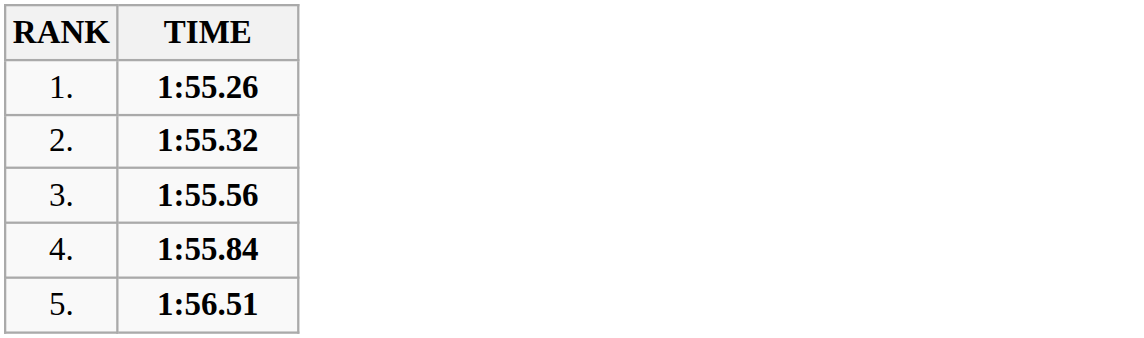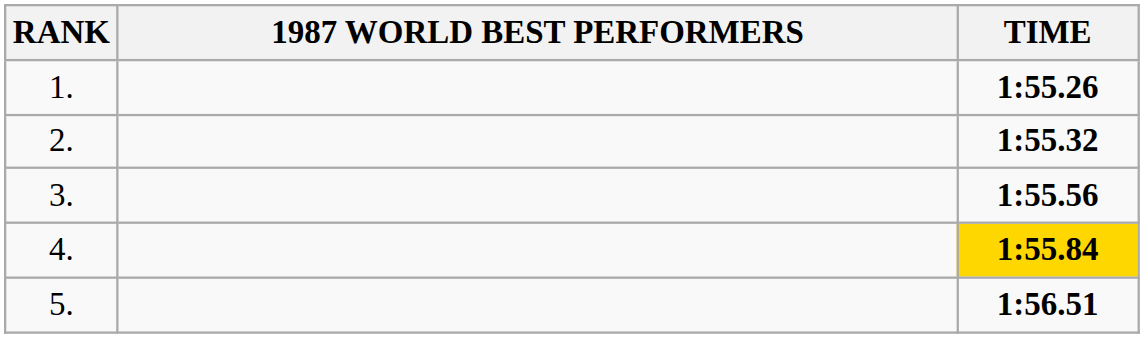 <table class="wikitable" style="border-collapse: collapse; font-size: 90%;">
 <tr>
 <th>RANK</th>
+<th align="center" style="width: 25em">1987 WORLD BEST PERFORMERS</th>
 <th align="center" style="width: 5em">TIME</th>
 </tr>
 <tr>
 <td align="center">1.</td>
+<td></td>
 <td align="center"><strong>1:55.26</strong></td>
 </tr>
 <tr>
 <td align="center">2.</td>
+<td></td>
 <td align="center"><strong>1:55.32</strong></td>
 </tr>
 <tr>
 <td align="center">3.</td>
+<td></td>
 <td align="center"><strong>1:55.56</strong></td>
 </tr>
 <tr>
 <td align="center">4.</td>
-<td align="center"><strong>1:55.84</strong></td>
+<td></td>
+<td align="center" style="background: gold;"><strong>1:55.84</strong></td>
 </tr>
 <tr>
 <td align="center">5.</td>
+<td></td>
 <td align="center"><strong>1:56.51</strong></td>
 </tr>
 </table>
